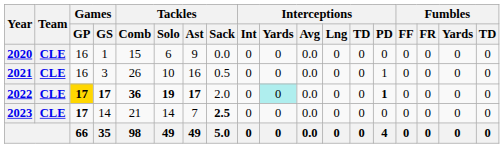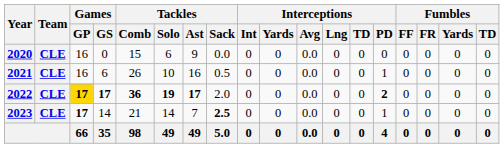 <table class="wikitable" style="text-align:center">
 <tr>
 <th rowspan="2">Year</th>
 <th rowspan="2">Team</th>
 <th colspan="2">Games</th>
 <th colspan="4">Tackles</th>
 <th colspan="6">Interceptions</th>
 <th colspan="4">Fumbles</th>
 </tr>
 <tr>
 <th>GP</th>
 <th>GS</th>
 <th>Comb</th>
 <th>Solo</th>
 <th>Ast</th>
 <th>Sack</th>
 <th>Int</th>
 <th>Yards</th>
 <th>Avg</th>
 <th>Lng</th>
 <th>TD</th>
 <th>PD</th>
 <th>FF</th>
 <th>FR</th>
 <th>Yards</th>
 <th>TD</th>
 </tr>
 <tr>
 <th><a href='#'>2020</a></th>
 <th><a href='#'>CLE</a></th>
 <td>16</td>
-<td>1</td>
+<td>0</td>
 <td>15</td>
 <td>6</td>
 <td>9</td>
 <td>0.0</td>
 <td>0</td>
 <td>0</td>
 <td>0.0</td>
 <td>0</td>
 <td>0</td>
 <td>0</td>
 <td>0</td>
 <td>0</td>
 <td>0</td>
 <td>0</td>
 </tr>
 <tr>
 <th><a href='#'>2021</a></th>
 <th><a href='#'>CLE</a></th>
 <td>16</td>
-<td>3</td>
+<td>6</td>
 <td>26</td>
 <td>10</td>
 <td>16</td>
 <td>0.5</td>
 <td>0</td>
 <td>0</td>
 <td>0.0</td>
 <td>0</td>
 <td>0</td>
 <td>1</td>
 <td>0</td>
 <td>0</td>
 <td>0</td>
 <td>0</td>
 </tr>
 <tr>
 <th><a href='#'>2022</a></th>
 <th><a href='#'>CLE</a></th>
 <td style="background: gold;"><strong>17</strong></td>
 <td><strong>17</strong></td>
 <td><strong>36</strong></td>
 <td><strong>19</strong></td>
 <td><strong>17</strong></td>
 <td>2.0</td>
 <td>0</td>
-<td style="background: paleturquoise;">0</td>
+<td>0</td>
 <td>0.0</td>
 <td>0</td>
 <td>0</td>
-<td><strong>1</strong></td>
+<td><strong>2</strong></td>
 <td>0</td>
 <td>0</td>
 <td>0</td>
 <td>0</td>
 </tr>
 <tr>
 <th><a href='#'>2023</a></th>
 <th><a href='#'>CLE</a></th>
 <td><strong>17</strong></td>
 <td>14</td>
 <td>21</td>
 <td>14</td>
 <td>7</td>
 <td><strong>2.5</strong></td>
 <td>0</td>
 <td>0</td>
 <td>0.0</td>
 <td>0</td>
 <td>0</td>
-<td>0</td>
+<td>1</td>
 <td>0</td>
 <td>0</td>
 <td>0</td>
 <td>0</td>
 </tr>
 <tr>
 <th colspan="2"></th>
 <th>66</th>
 <th>35</th>
 <th><strong>98</strong></th>
 <th><strong>49</strong></th>
 <th><strong>49</strong></th>
 <th>5.0</th>
 <th>0</th>
 <th>0</th>
 <th>0.0</th>
 <th>0</th>
 <th>0</th>
 <th>4</th>
 <th>0</th>
 <th>0</th>
 <th>0</th>
 <th>0</th>
 </tr>
 </table>
